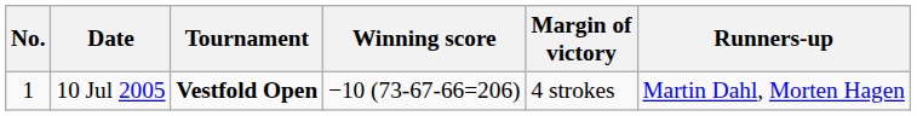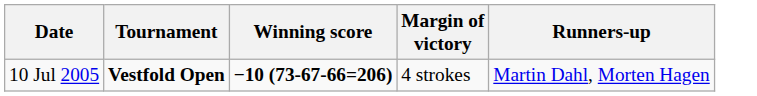 <table class="wikitable" style="font-size:95%;">
 <tr>
-<th>No.</th>
 <th>Date</th>
 <th>Tournament</th>
 <th>Winning score</th>
 <th>Margin of<br>victory</th>
 <th>Runners-up</th>
 </tr>
 <tr>
-<td align=center>1</td>
 <td align=right>10 Jul <a href='#'>2005</a></td>
 <td><strong>Vestfold Open</strong></td>
-<td>−10 (73-67-66=206)</td>
+<td><strong>−10 (73-67-66=206)</strong></td>
 <td>4 strokes</td>
 <td> <a href='#'>Martin Dahl</a>,  <a href='#'>Morten Hagen</a></td>
 </tr>
 </table>
